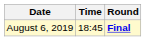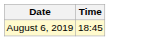 <table class="wikitable">
 <tr>
 <th>Date</th>
 <th>Time</th>
-<th>Round</th>
 </tr>
 <tr style=background:lemonchiffon>
 <td>August 6, 2019</td>
 <td>18:45</td>
-<td><strong><a href='#'>Final</a></strong></td>
 </tr>
 </table>
